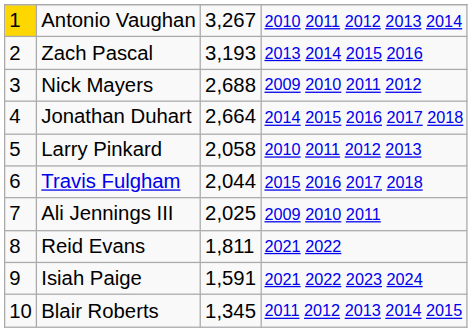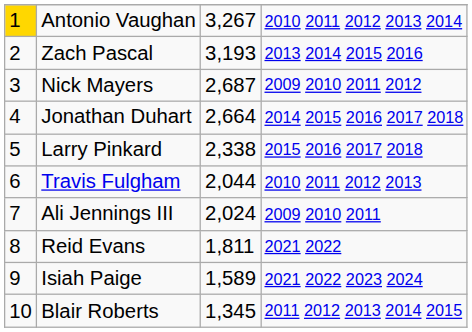 <table class="wikitable">
 <tr>
 </tr>
 <tr>
 <td style="background: gold;">1</td>
 <td>Antonio Vaughan</td>
 <td>3,267</td>
 <td style="font-size:80%;"><a href='#'>2010</a> <a href='#'>2011</a> <a href='#'>2012</a> <a href='#'>2013</a> <a href='#'>2014</a></td>
 </tr>
 <tr>
 <td>2</td>
 <td>Zach Pascal</td>
 <td>3,193</td>
 <td style="font-size:80%;"><a href='#'>2013</a> <a href='#'>2014</a> <a href='#'>2015</a> <a href='#'>2016</a></td>
 </tr>
 <tr>
 <td>3</td>
 <td>Nick Mayers</td>
-<td>2,688</td>
+<td>2,687</td>
 <td style="font-size:80%;"><a href='#'>2009</a> <a href='#'>2010</a> <a href='#'>2011</a> <a href='#'>2012</a></td>
 </tr>
 <tr>
 <td>4</td>
 <td>Jonathan Duhart</td>
 <td>2,664</td>
 <td style="font-size:80%;"><a href='#'>2014</a> <a href='#'>2015</a> <a href='#'>2016</a> <a href='#'>2017</a> <a href='#'>2018</a></td>
 </tr>
 <tr>
 <td>5</td>
 <td>Larry Pinkard</td>
-<td>2,058</td>
-<td style="font-size:80%;"><a href='#'>2010</a> <a href='#'>2011</a> <a href='#'>2012</a> <a href='#'>2013</a></td>
+<td>2,338</td>
+<td style="font-size:80%;"><a href='#'>2015</a> <a href='#'>2016</a> <a href='#'>2017</a> <a href='#'>2018</a></td>
 </tr>
 <tr>
 <td>6</td>
 <td><a href='#'>Travis Fulgham</a></td>
 <td>2,044</td>
-<td style="font-size:80%;"><a href='#'>2015</a> <a href='#'>2016</a> <a href='#'>2017</a> <a href='#'>2018</a></td>
+<td style="font-size:80%;"><a href='#'>2010</a> <a href='#'>2011</a> <a href='#'>2012</a> <a href='#'>2013</a></td>
 </tr>
 <tr>
 <td>7</td>
 <td>Ali Jennings III</td>
-<td>2,025</td>
+<td>2,024</td>
 <td style="font-size:80%;"><a href='#'>2009</a> <a href='#'>2010</a> <a href='#'>2011</a></td>
 </tr>
 <tr>
 <td>8</td>
 <td>Reid Evans</td>
 <td>1,811</td>
 <td style="font-size:80%;"><a href='#'>2021</a> <a href='#'>2022</a></td>
 </tr>
 <tr>
 <td>9</td>
 <td>Isiah Paige</td>
-<td>1,591</td>
+<td>1,589</td>
 <td style="font-size:80%;"><a href='#'>2021</a> <a href='#'>2022</a> <a href='#'>2023</a> <a href='#'>2024</a></td>
 </tr>
 <tr>
 <td>10</td>
 <td>Blair Roberts</td>
 <td>1,345</td>
 <td style="font-size:80%;"><a href='#'>2011</a> <a href='#'>2012</a> <a href='#'>2013</a> <a href='#'>2014</a> <a href='#'>2015</a></td>
 </tr>
 </table>
